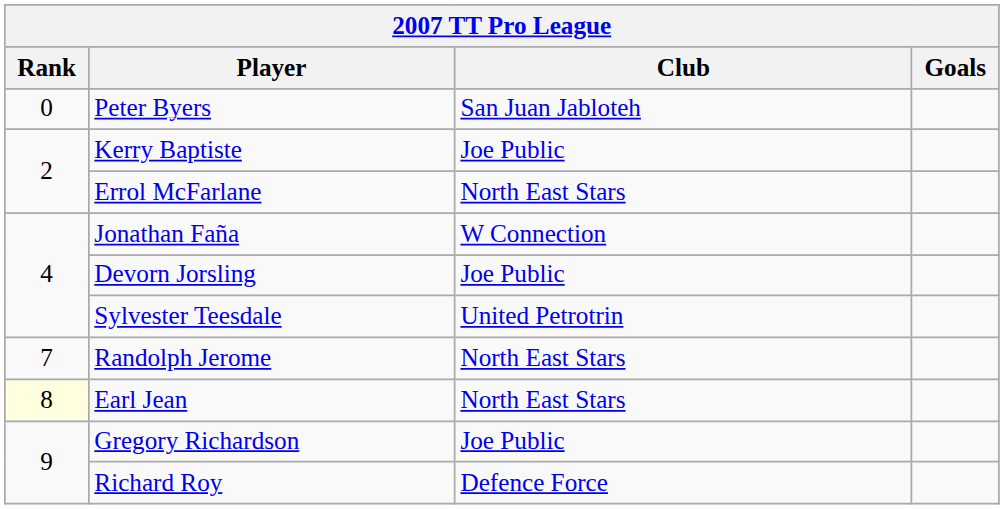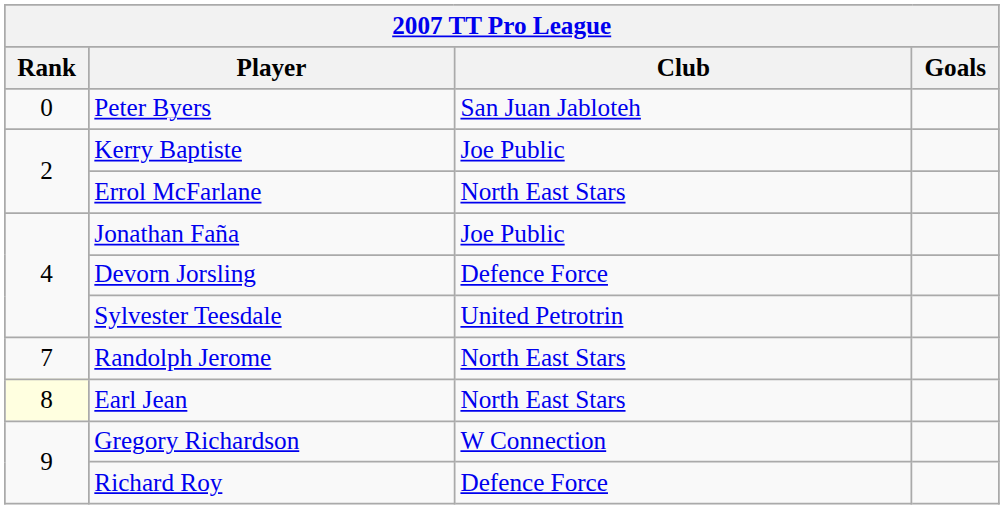 <table class="collapsible wikitable collapsed" width=45%; style="font-size:90%;">
 <tr>
 <th colspan="4"><a href='#'>2007 TT Pro League</a></th>
 </tr>
 <tr>
 <th width=1%>Rank</th>
 <th width=16%>Player</th>
 <th width=20%>Club</th>
 <th width=1%>Goals</th>
 </tr>
 <tr>
 <td align=center>0</td>
 <td> <a href='#'>Peter Byers</a></td>
 <td><a href='#'>San Juan Jabloteh</a></td>
 <td></td>
 </tr>
 <tr>
 <td rowspan=2 align=center>2</td>
 <td> <a href='#'>Kerry Baptiste</a></td>
 <td><a href='#'>Joe Public</a></td>
 <td></td>
 </tr>
 <tr>
 <td> <a href='#'>Errol McFarlane</a></td>
 <td><a href='#'>North East Stars</a></td>
 <td></td>
 </tr>
 <tr>
 <td rowspan=3 align=center>4</td>
 <td> <a href='#'>Jonathan Faña</a></td>
-<td><a href='#'>W Connection</a></td>
+<td><a href='#'>Joe Public</a></td>
 <td></td>
 </tr>
 <tr>
 <td> <a href='#'>Devorn Jorsling</a></td>
-<td><a href='#'>Joe Public</a></td>
+<td><a href='#'>Defence Force</a></td>
 <td></td>
 </tr>
 <tr>
 <td> <a href='#'>Sylvester Teesdale</a></td>
 <td><a href='#'>United Petrotrin</a></td>
 <td></td>
 </tr>
 <tr>
 <td align=center>7</td>
 <td> <a href='#'>Randolph Jerome</a></td>
 <td><a href='#'>North East Stars</a></td>
 <td></td>
 </tr>
 <tr>
 <td align=center style="background: lightyellow;">8</td>
 <td> <a href='#'>Earl Jean</a></td>
 <td><a href='#'>North East Stars</a></td>
 <td></td>
 </tr>
 <tr>
 <td rowspan=2 align=center>9</td>
 <td> <a href='#'>Gregory Richardson</a></td>
-<td><a href='#'>Joe Public</a></td>
+<td><a href='#'>W Connection</a></td>
 <td></td>
 </tr>
 <tr>
 <td> <a href='#'>Richard Roy</a></td>
 <td><a href='#'>Defence Force</a></td>
 <td></td>
 </tr>
 </table>
